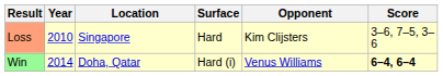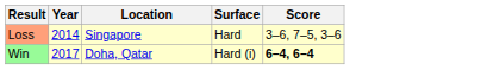 <table class="sortable wikitable">
 <tr>
 <th>Result</th>
 <th>Year</th>
 <th width=160>Location</th>
 <th>Surface</th>
-<th width=170>Opponent</th>
 <th class="unsortable">Score</th>
 </tr>
 <tr bgcolor=ffffcc>
 <td bgcolor=FFA07A>Loss</td>
-<td><a href='#'>2010</a></td>
+<td><a href='#'>2014</a></td>
 <td><a href='#'>Singapore</a></td>
 <td>Hard</td>
-<td> Kim Clijsters</td>
 <td>3–6, 7–5, 3–6</td>
 </tr>
 <tr bgcolor=ffffcc>
 <td bgcolor=98FB98>Win</td>
-<td><a href='#'>2014</a></td>
+<td><a href='#'>2017</a></td>
 <td><a href='#'>Doha, Qatar</a></td>
 <td>Hard (i)</td>
-<td> <a href='#'>Venus Williams</a></td>
 <td><strong>6–4, 6–4</strong></td>
 </tr>
 </table>
